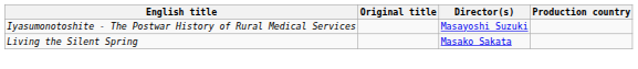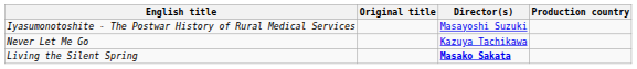 <table class="sortable wikitable">
 <tr>
 <th>English title</th>
 <th>Original title</th>
 <th>Director(s)</th>
 <th>Production country</th>
 </tr>
 <tr>
 <td><em>Iyasumonotoshite - The Postwar History of Rural Medical Services</em></td>
 <td></td>
 <td><a href='#'>Masayoshi Suzuki</a></td>
 <td></td>
 </tr>
 <tr>
+<td><em>Never Let Me Go</em></td>
+<td></td>
+<td><a href='#'>Kazuya Tachikawa</a></td>
+<td></td>
+</tr>
+<tr>
 <td><em>Living the Silent Spring</em></td>
 <td></td>
-<td><a href='#'>Masako Sakata</a></td>
+<td><strong><a href='#'>Masako Sakata</a></strong></td>
 <td></td>
 </tr>
 </table>
